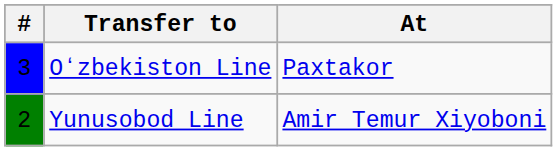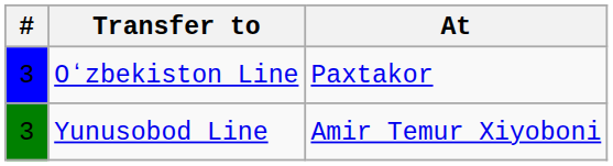 <table class="wikitable" style="border-collapse: collapse; text-align: left;">
 <tr>
 <th>#</th>
 <th>Transfer to</th>
 <th>At</th>
 </tr>
 <tr>
 <td style="background: blue; padding:.5em;">3</td>
 <td style="text-align: left;"><a href='#'>Oʻzbekiston Line</a></td>
 <td><a href='#'>Paxtakor</a></td>
 </tr>
 <tr>
-<td style="background: green;padding:.5em;">2</td>
+<td style="background: green;padding:.5em;">3</td>
 <td style="text-align: left;"><a href='#'>Yunusobod Line</a></td>
 <td><a href='#'>Amir Temur Xiyoboni</a></td>
 </tr>
 </table>
